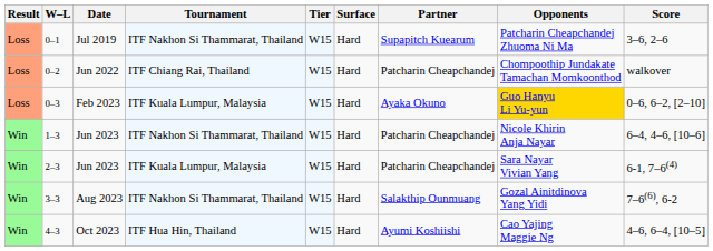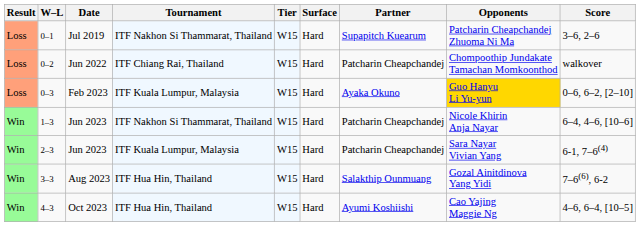 <table class="sortable wikitable">
 <tr>
 <th>Result</th>
 <th class="unsortable">W–L</th>
 <th>Date</th>
 <th>Tournament</th>
 <th>Tier</th>
 <th>Surface</th>
 <th>Partner</th>
 <th>Opponents</th>
 <th class="unsortable">Score</th>
 </tr>
 <tr>
 <td bgcolor=ffa07a>Loss</td>
 <td><small>0–1</small></td>
 <td>Jul 2019</td>
 <td style="background:#f0f8ff;">ITF Nakhon Si Thammarat, Thailand</td>
 <td style="background:#f0f8ff;">W15</td>
 <td>Hard</td>
 <td> <a href='#'>Supapitch Kuearum</a></td>
 <td> <a href='#'>Patcharin Cheapchandej</a> <br>  <a href='#'>Zhuoma Ni Ma</a></td>
 <td>3–6, 2–6</td>
 </tr>
 <tr>
 <td bgcolor=ffa07a>Loss</td>
 <td><small>0–2</small></td>
 <td>Jun 2022</td>
 <td style="background:#f0f8ff;">ITF Chiang Rai, Thailand</td>
 <td style="background:#f0f8ff;">W15</td>
 <td>Hard</td>
 <td> Patcharin Cheapchandej</td>
 <td> <a href='#'>Chompoothip Jundakate</a> <br>  <a href='#'>Tamachan Momkoonthod</a></td>
 <td>walkover</td>
 </tr>
 <tr>
 <td bgcolor=ffa07a>Loss</td>
 <td><small>0–3</small></td>
 <td>Feb 2023</td>
 <td style="background:#f0f8ff;">ITF Kuala Lumpur, Malaysia</td>
 <td style="background:#f0f8ff;">W15</td>
 <td>Hard</td>
 <td> <a href='#'>Ayaka Okuno</a></td>
 <td style="background: gold;"> <a href='#'>Guo Hanyu</a> <br>  <a href='#'>Li Yu-yun</a></td>
 <td>0–6, 6–2, [2–10]</td>
 </tr>
 <tr>
 <td bgcolor=98FB98>Win</td>
 <td><small>1–3</small></td>
 <td>Jun 2023</td>
 <td style="background:#f0f8ff;">ITF Nakhon Si Thammarat, Thailand</td>
 <td style="background:#f0f8ff;">W15</td>
 <td>Hard</td>
 <td> Patcharin Cheapchandej</td>
 <td> <a href='#'>Nicole Khirin</a> <br>  <a href='#'>Anja Nayar</a></td>
 <td>6–4, 4–6, [10–6]</td>
 </tr>
 <tr>
 <td bgcolor=98FB98>Win</td>
 <td><small>2–3</small></td>
 <td>Jun 2023</td>
 <td style="background:#f0f8ff;">ITF Kuala Lumpur, Malaysia</td>
 <td style="background:#f0f8ff;">W15</td>
 <td>Hard</td>
 <td> Patcharin Cheapchandej</td>
 <td> <a href='#'>Sara Nayar</a> <br>  <a href='#'>Vivian Yang</a></td>
 <td>6-1, 7–6<sup>(4)</sup></td>
 </tr>
 <tr>
 <td bgcolor=98FB98>Win</td>
 <td><small>3–3</small></td>
 <td>Aug 2023</td>
-<td style="background:#f0f8ff;">ITF Nakhon Si Thammarat, Thailand</td>
+<td style="background:#f0f8ff;">ITF Hua Hin, Thailand</td>
 <td style="background:#f0f8ff;">W15</td>
 <td>Hard</td>
 <td> <a href='#'>Salakthip Ounmuang</a></td>
 <td> <a href='#'>Gozal Ainitdinova</a> <br>  <a href='#'>Yang Yidi</a></td>
 <td>7–6<sup>(6)</sup>, 6-2</td>
 </tr>
 <tr>
 <td bgcolor=98FB98>Win</td>
 <td><small>4–3</small></td>
 <td>Oct 2023</td>
 <td style="background:#f0f8ff;">ITF Hua Hin, Thailand</td>
 <td style="background:#f0f8ff;">W15</td>
 <td>Hard</td>
 <td> <a href='#'>Ayumi Koshiishi</a></td>
 <td> <a href='#'>Cao Yajing</a> <br>  <a href='#'>Maggie Ng</a></td>
 <td>4–6, 6–4, [10–5]</td>
 </tr>
 </table>
